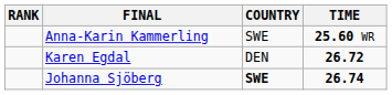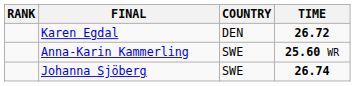 <table class="wikitable">
 <tr>
 <th>RANK</th>
 <th align="left" style="width: 15em">FINAL</th>
 <th>COUNTRY</th>
 <th style="width: 6em">TIME</th>
 </tr>
 <tr>
 <td align="center"></td>
+<td><a href='#'>Karen Egdal</a></td>
+<td> DEN</td>
+<td align="center"><strong>26.72</strong></td>
+</tr>
+<tr>
+<td align="center"></td>
 <td><a href='#'>Anna-Karin Kammerling</a></td>
 <td> SWE</td>
 <td align="center"><strong>25.60</strong> <small>WR</small></td>
 </tr>
 <tr>
 <td align="center"></td>
-<td><a href='#'>Karen Egdal</a></td>
-<td> DEN</td>
-<td align="center"><strong>26.72</strong></td>
-</tr>
-<tr>
-<td align="center"></td>
 <td><a href='#'>Johanna Sjöberg</a></td>
-<td><strong> SWE</strong></td>
+<td> SWE</td>
 <td align="center"><strong>26.74</strong></td>
 </tr>
 </table>
